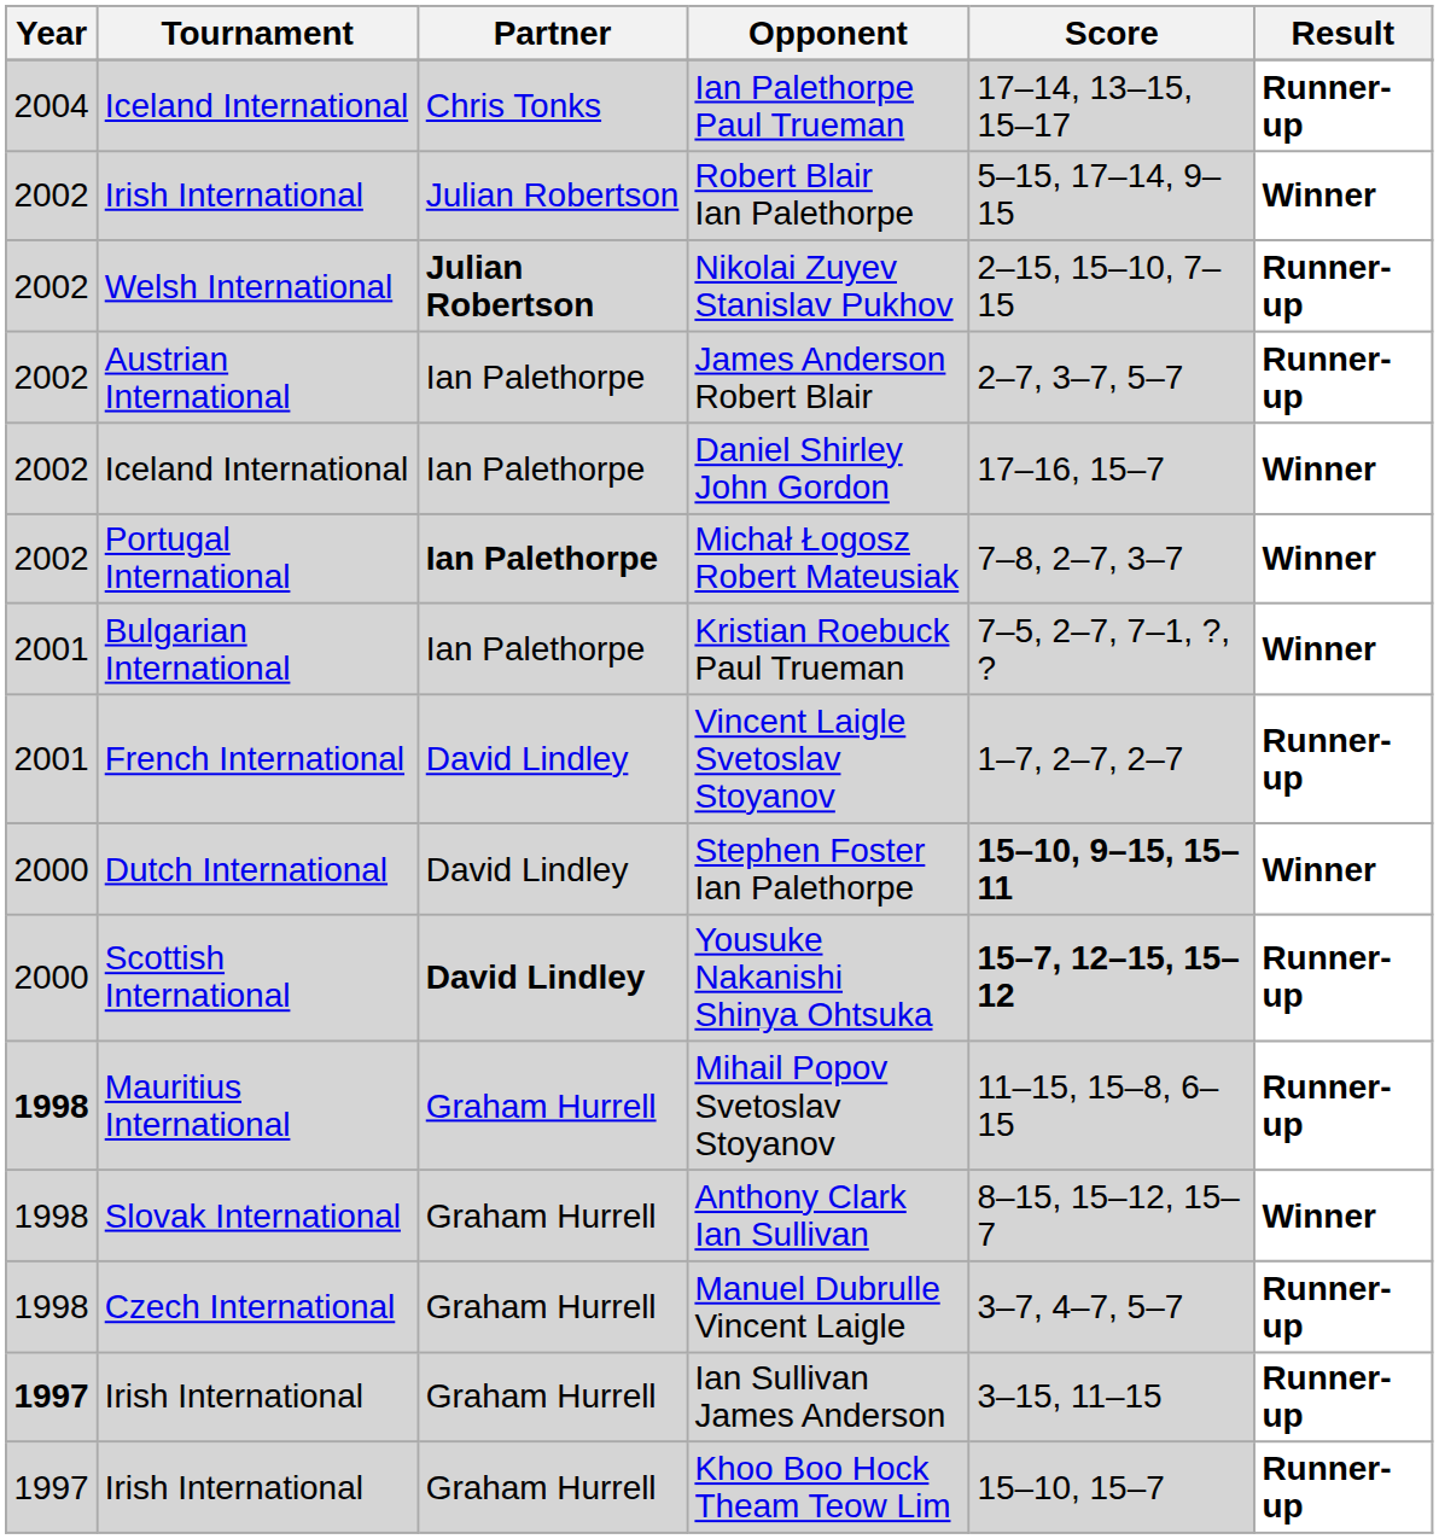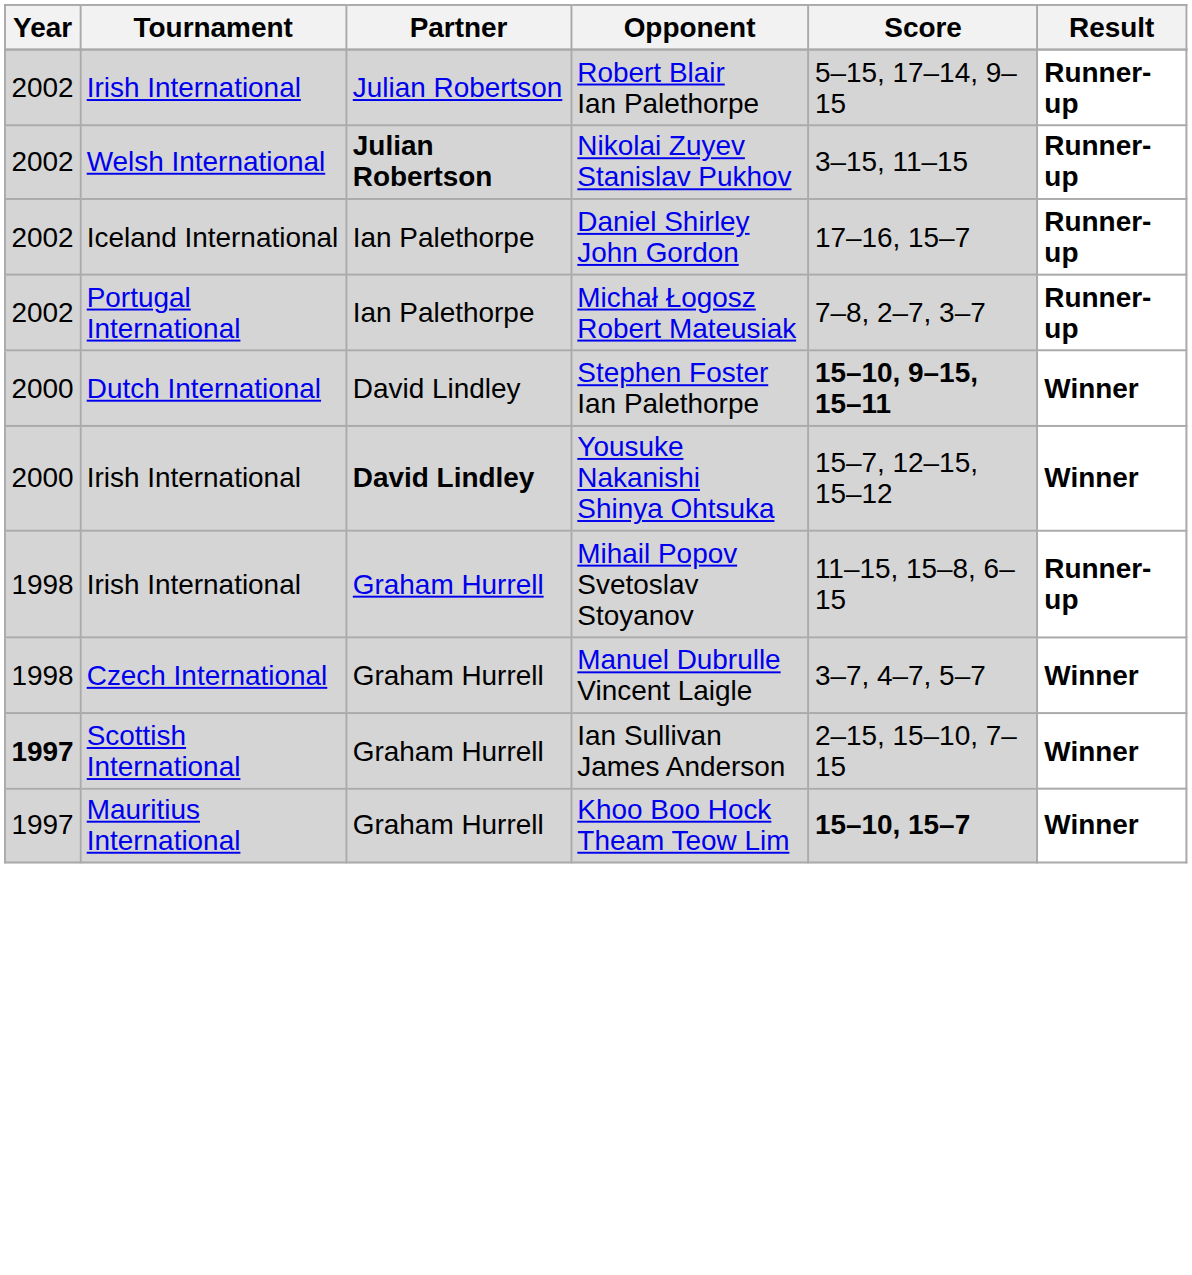 <table class="sortable wikitable" style="font-size: 90%;">
 <tr>
 <th>Year</th>
 <th>Tournament</th>
 <th>Partner</th>
 <th>Opponent</th>
 <th>Score</th>
 <th>Result</th>
 </tr>
 <tr>
 </tr>
 <tr style="background:#D5D5D5">
-<td align="center">2004</td>
-<td align="left"><a href='#'>Iceland International</a></td>
-<td align="left"> <a href='#'>Chris Tonks</a></td>
-<td align="left"> <a href='#'>Ian Palethorpe</a> <br>  <a href='#'>Paul Trueman</a></td>
-<td align="left">17–14, 13–15, 15–17</td>
-<td style="text-align:left; background:white"> <strong>Runner-up</strong></td>
-</tr>
-<tr style="background:#D5D5D5">
 <td align="center">2002</td>
 <td align="left"><a href='#'>Irish International</a></td>
 <td align="left"> <a href='#'>Julian Robertson</a></td>
 <td align="left"> <a href='#'>Robert Blair</a> <br>  Ian Palethorpe</td>
 <td align="left">5–15, 17–14, 9–15</td>
-<td style="text-align:left; background:white"> <strong>Winner</strong></td>
+<td style="text-align:left; background:white"> <strong>Runner-up</strong></td>
 </tr>
 <tr style="background:#D5D5D5">
 <td align="center">2002</td>
 <td align="left"><a href='#'>Welsh International</a></td>
 <td align="left"><strong> Julian Robertson</strong></td>
 <td align="left"> <a href='#'>Nikolai Zuyev</a> <br>  <a href='#'>Stanislav Pukhov</a></td>
-<td align="left">2–15, 15–10, 7–15</td>
-<td style="text-align:left; background:white"> <strong>Runner-up</strong></td>
-</tr>
-<tr style="background:#D5D5D5">
-<td align="center">2002</td>
-<td align="left"><a href='#'>Austrian International</a></td>
-<td align="left"> Ian Palethorpe</td>
-<td align="left"> <a href='#'>James Anderson</a> <br>  Robert Blair</td>
-<td align="left">2–7, 3–7, 5–7</td>
+<td align="left">3–15, 11–15</td>
 <td style="text-align:left; background:white"> <strong>Runner-up</strong></td>
 </tr>
 <tr style="background:#D5D5D5">
 <td align="center">2002</td>
 <td align="left">Iceland International</td>
 <td align="left"> Ian Palethorpe</td>
 <td align="left"> <a href='#'>Daniel Shirley</a><br> <a href='#'>John Gordon</a></td>
 <td align="left">17–16, 15–7</td>
-<td style="text-align:left; background:white"> <strong>Winner</strong></td>
+<td style="text-align:left; background:white"> <strong>Runner-up</strong></td>
 </tr>
 <tr style="background:#D5D5D5">
 <td align="center">2002</td>
 <td align="left"><a href='#'>Portugal International</a></td>
-<td align="left"><strong> Ian Palethorpe</strong></td>
+<td align="left"> Ian Palethorpe</td>
 <td align="left"> <a href='#'>Michał Łogosz</a><br> <a href='#'>Robert Mateusiak</a></td>
 <td align="left">7–8, 2–7, 3–7</td>
-<td style="text-align:left; background:white"> <strong>Winner</strong></td>
-</tr>
-<tr style="background:#D5D5D5">
-<td align="center">2001</td>
-<td align="left"><a href='#'>Bulgarian International</a></td>
-<td align="left"> Ian Palethorpe</td>
-<td align="left"> <a href='#'>Kristian Roebuck</a><br> Paul Trueman</td>
-<td align="left">7–5, 2–7, 7–1, ?, ?</td>
-<td style="text-align:left; background:white"> <strong>Winner</strong></td>
-</tr>
-<tr style="background:#D5D5D5">
-<td align="center">2001</td>
-<td align="left"><a href='#'>French International</a></td>
-<td align="left"> <a href='#'>David Lindley</a></td>
-<td align="left"> <a href='#'>Vincent Laigle</a><br> <a href='#'>Svetoslav Stoyanov</a></td>
-<td align="left">1–7, 2–7, 2–7</td>
 <td style="text-align:left; background:white"> <strong>Runner-up</strong></td>
 </tr>
 <tr style="background:#D5D5D5">
 <td align="center">2000</td>
 <td align="left"><a href='#'>Dutch International</a></td>
 <td align="left"> David Lindley</td>
 <td align="left"> <a href='#'>Stephen Foster</a><br> Ian Palethorpe</td>
 <td align="left"><strong>15–10, 9–15, 15–11</strong></td>
 <td style="text-align:left; background:white"> <strong>Winner</strong></td>
 </tr>
 <tr style="background:#D5D5D5">
 <td align="center">2000</td>
-<td align="left"><a href='#'>Scottish International</a></td>
+<td align="left">Irish International</td>
 <td align="left"><strong> David Lindley</strong></td>
 <td align="left"> <a href='#'>Yousuke Nakanishi</a><br> <a href='#'>Shinya Ohtsuka</a></td>
-<td align="left"><strong>15–7, 12–15, 15–12</strong></td>
-<td style="text-align:left; background:white"> <strong>Runner-up</strong></td>
+<td align="left">15–7, 12–15, 15–12</td>
+<td style="text-align:left; background:white"> <strong>Winner</strong></td>
 </tr>
 <tr style="background:#D5D5D5">
-<td align="center"><strong>1998</strong></td>
-<td align="left"><a href='#'>Mauritius International</a></td>
+<td align="center">1998</td>
+<td align="left">Irish International</td>
 <td align="left"> <a href='#'>Graham Hurrell</a></td>
 <td align="left"> <a href='#'>Mihail Popov</a> <br>  Svetoslav Stoyanov</td>
 <td align="left">11–15, 15–8, 6–15</td>
 <td style="text-align:left; background:white"> <strong>Runner-up</strong></td>
 </tr>
 <tr style="background:#D5D5D5">
 <td align="center">1998</td>
-<td align="left"><a href='#'>Slovak International</a></td>
-<td align="left"> Graham Hurrell</td>
-<td align="left"> <a href='#'>Anthony Clark</a> <br>  <a href='#'>Ian Sullivan</a></td>
-<td align="left">8–15, 15–12, 15–7</td>
-<td style="text-align:left; background:white"> <strong>Winner</strong></td>
-</tr>
-<tr style="background:#D5D5D5">
-<td align="center">1998</td>
 <td align="left"><a href='#'>Czech International</a></td>
 <td align="left"> Graham Hurrell</td>
 <td align="left"> <a href='#'>Manuel Dubrulle</a> <br>  Vincent Laigle</td>
 <td align="left">3–7, 4–7, 5–7</td>
-<td style="text-align:left; background:white"> <strong>Runner-up</strong></td>
+<td style="text-align:left; background:white"> <strong>Winner</strong></td>
 </tr>
 <tr style="background:#D5D5D5">
 <td align="center"><strong>1997</strong></td>
-<td align="left">Irish International</td>
+<td align="left"><a href='#'>Scottish International</a></td>
 <td align="left"> Graham Hurrell</td>
 <td align="left"> Ian Sullivan <br>  James Anderson</td>
-<td align="left">3–15, 11–15</td>
-<td style="text-align:left; background:white"> <strong>Runner-up</strong></td>
+<td align="left">2–15, 15–10, 7–15</td>
+<td style="text-align:left; background:white"> <strong>Winner</strong></td>
 </tr>
 <tr style="background:#D5D5D5">
 <td align="center">1997</td>
-<td align="left">Irish International</td>
+<td align="left"><a href='#'>Mauritius International</a></td>
 <td align="left"> Graham Hurrell</td>
 <td align="left"> <a href='#'>Khoo Boo Hock</a> <br>  <a href='#'>Theam Teow Lim</a></td>
-<td align="left">15–10, 15–7</td>
-<td style="text-align:left; background:white"> <strong>Runner-up</strong></td>
+<td align="left"><strong>15–10, 15–7</strong></td>
+<td style="text-align:left; background:white"> <strong>Winner</strong></td>
 </tr>
 </table>
